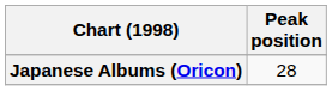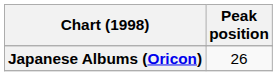 <table class="wikitable plainrowheaders sortable" style="text-align:center;">
 <tr>
 <th>Chart (1998)</th>
 <th>Peak<br>position</th>
 </tr>
 <tr>
 </tr>
 <tr>
 <th scope="row">Japanese Albums (<a href='#'>Oricon</a>)</th>
-<td align="center">28</td>
+<td align="center">26</td>
 </tr>
 <tr>
 </tr>
 </table>
